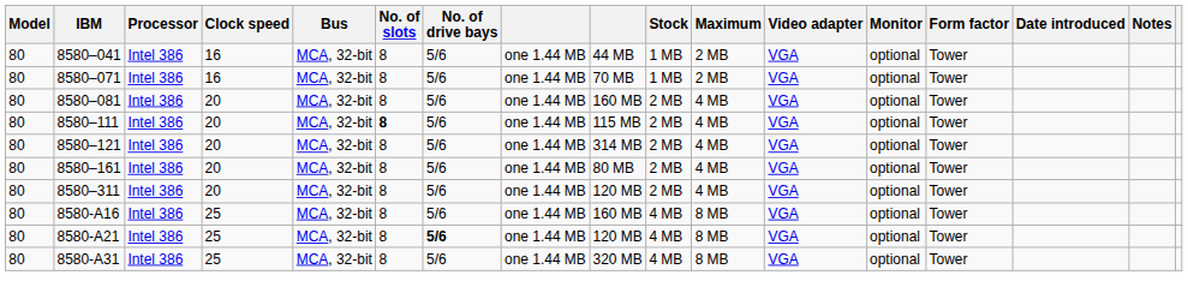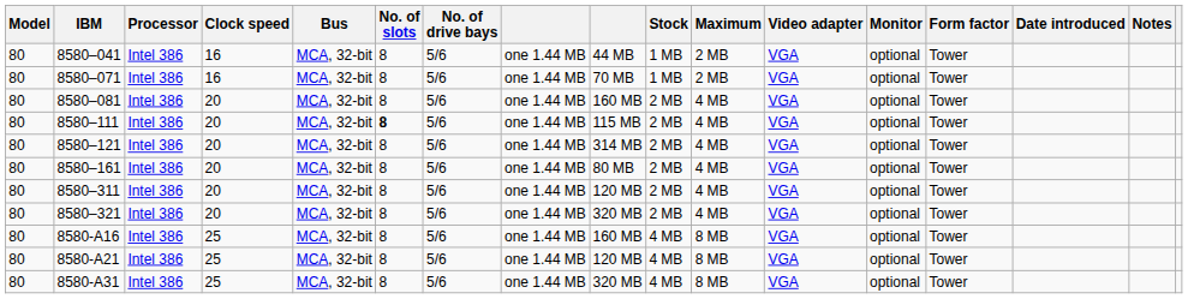 <table class="wikitable plainrowheaders sortable sticky-header sort-under" style="font-size: 85%;">
 <tr>
 <th>Model</th>
 <th>IBM </th>
 <th>Processor</th>
 <th>Clock speed<br></th>
 <th>Bus</th>
 <th>No. of<br><a href='#'>slots</a></th>
 <th>No. of<br>drive bays</th>
 <th></th>
 <th></th>
 <th>Stock<br></th>
 <th>Maximum<br></th>
 <th>Video adapter</th>
 <th>Monitor</th>
 <th>Form factor</th>
 <th>Date introduced</th>
 <th>Notes</th>
 <th></th>
 </tr>
 <tr>
 <td>80</td>
 <td>8580–041</td>
 <td><a href='#'>Intel 386</a></td>
 <td>16</td>
 <td><a href='#'>MCA</a>, 32-bit</td>
 <td>8</td>
 <td>5/6</td>
 <td>one 1.44 MB</td>
 <td>44 MB </td>
 <td>1 MB</td>
 <td>2 MB</td>
 <td><a href='#'>VGA</a></td>
 <td>optional</td>
 <td>Tower</td>
 <td></td>
 <td></td>
 <td></td>
 </tr>
 <tr>
 <td>80</td>
 <td>8580–071</td>
 <td><a href='#'>Intel 386</a></td>
 <td>16</td>
 <td><a href='#'>MCA</a>, 32-bit</td>
 <td>8</td>
 <td>5/6</td>
 <td>one 1.44 MB</td>
 <td>70 MB </td>
 <td>1 MB</td>
 <td>2 MB</td>
 <td><a href='#'>VGA</a></td>
 <td>optional</td>
 <td>Tower</td>
 <td></td>
 <td></td>
 <td></td>
 </tr>
 <tr>
 <td>80</td>
 <td>8580–081</td>
 <td><a href='#'>Intel 386</a></td>
 <td>20</td>
 <td><a href='#'>MCA</a>, 32-bit</td>
 <td>8</td>
 <td>5/6</td>
 <td>one 1.44 MB</td>
 <td>160 MB </td>
 <td>2 MB</td>
 <td>4 MB</td>
 <td><a href='#'>VGA</a></td>
 <td>optional</td>
 <td>Tower</td>
 <td></td>
 <td></td>
 <td></td>
 </tr>
 <tr>
 <td>80</td>
 <td>8580–111</td>
 <td><a href='#'>Intel 386</a></td>
 <td>20</td>
 <td><a href='#'>MCA</a>, 32-bit</td>
 <td><strong>8</strong></td>
 <td>5/6</td>
 <td>one 1.44 MB</td>
 <td>115 MB </td>
 <td>2 MB</td>
 <td>4 MB</td>
 <td><a href='#'>VGA</a></td>
 <td>optional</td>
 <td>Tower</td>
 <td></td>
 <td></td>
 <td></td>
 </tr>
 <tr>
 <td>80</td>
 <td>8580–121</td>
 <td><a href='#'>Intel 386</a></td>
 <td>20</td>
 <td><a href='#'>MCA</a>, 32-bit</td>
 <td>8</td>
 <td>5/6</td>
 <td>one 1.44 MB</td>
 <td>314 MB </td>
 <td>2 MB</td>
 <td>4 MB</td>
 <td><a href='#'>VGA</a></td>
 <td>optional</td>
 <td>Tower</td>
 <td></td>
 <td></td>
 <td></td>
 </tr>
 <tr>
 <td>80</td>
 <td>8580–161</td>
 <td><a href='#'>Intel 386</a></td>
 <td>20</td>
 <td><a href='#'>MCA</a>, 32-bit</td>
 <td>8</td>
 <td>5/6</td>
 <td>one 1.44 MB</td>
 <td>80 MB </td>
 <td>2 MB</td>
 <td>4 MB</td>
 <td><a href='#'>VGA</a></td>
 <td>optional</td>
 <td>Tower</td>
 <td></td>
 <td></td>
 <td></td>
 </tr>
 <tr>
 <td>80</td>
 <td>8580–311</td>
 <td><a href='#'>Intel 386</a></td>
 <td>20</td>
 <td><a href='#'>MCA</a>, 32-bit</td>
 <td>8</td>
 <td>5/6</td>
 <td>one 1.44 MB</td>
 <td>120 MB </td>
 <td>2 MB</td>
 <td>4 MB</td>
 <td><a href='#'>VGA</a></td>
 <td>optional</td>
 <td>Tower</td>
 <td></td>
 <td></td>
 <td></td>
 </tr>
 <tr>
 <td>80</td>
+<td>8580–321</td>
+<td><a href='#'>Intel 386</a></td>
+<td>20</td>
+<td><a href='#'>MCA</a>, 32-bit</td>
+<td>8</td>
+<td>5/6</td>
+<td>one 1.44 MB</td>
+<td>320 MB </td>
+<td>2 MB</td>
+<td>4 MB</td>
+<td><a href='#'>VGA</a></td>
+<td>optional</td>
+<td>Tower</td>
+<td></td>
+<td></td>
+<td></td>
+</tr>
+<tr>
+<td>80</td>
 <td>8580-A16</td>
 <td><a href='#'>Intel 386</a></td>
 <td>25</td>
 <td><a href='#'>MCA</a>, 32-bit</td>
 <td>8</td>
 <td>5/6</td>
 <td>one 1.44 MB</td>
 <td>160 MB </td>
 <td>4 MB</td>
 <td>8 MB</td>
 <td><a href='#'>VGA</a></td>
 <td>optional</td>
 <td>Tower</td>
 <td></td>
 <td></td>
 <td></td>
 </tr>
 <tr>
 <td>80</td>
 <td>8580-A21</td>
 <td><a href='#'>Intel 386</a></td>
 <td>25</td>
 <td><a href='#'>MCA</a>, 32-bit</td>
 <td>8</td>
-<td><strong>5/6</strong></td>
+<td>5/6</td>
 <td>one 1.44 MB</td>
 <td>120 MB </td>
 <td>4 MB</td>
 <td>8 MB</td>
 <td><a href='#'>VGA</a></td>
 <td>optional</td>
 <td>Tower</td>
 <td></td>
 <td></td>
 <td></td>
 </tr>
 <tr>
 <td>80</td>
 <td>8580-A31</td>
 <td><a href='#'>Intel 386</a></td>
 <td>25</td>
 <td><a href='#'>MCA</a>, 32-bit</td>
 <td>8</td>
 <td>5/6</td>
 <td>one 1.44 MB</td>
 <td>320 MB </td>
 <td>4 MB</td>
 <td>8 MB</td>
 <td><a href='#'>VGA</a></td>
 <td>optional</td>
 <td>Tower</td>
 <td></td>
 <td></td>
 <td></td>
 </tr>
 </table>
